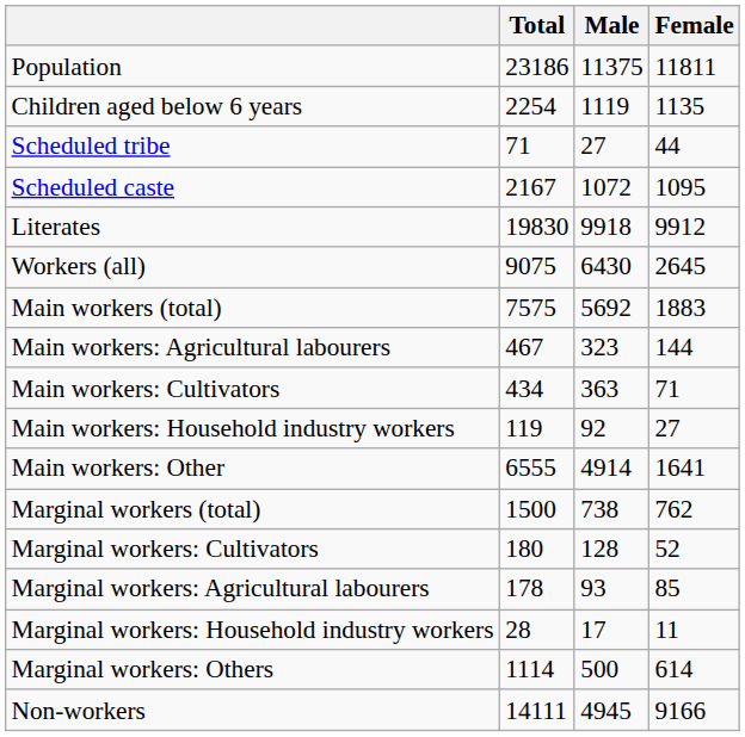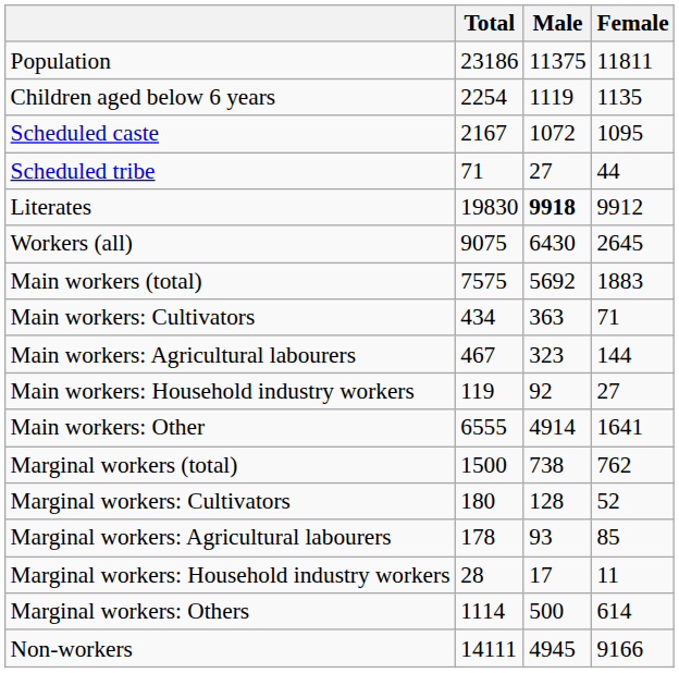 <table class="wikitable sortable">
 <tr>
 <th></th>
 <th>Total</th>
 <th>Male</th>
 <th>Female</th>
 </tr>
 <tr>
 <td>Population</td>
 <td>23186</td>
 <td>11375</td>
 <td>11811</td>
 </tr>
 <tr>
 <td>Children aged below 6 years</td>
 <td>2254</td>
 <td>1119</td>
 <td>1135</td>
 </tr>
 <tr>
+<td><a href='#'>Scheduled caste</a></td>
+<td>2167</td>
+<td>1072</td>
+<td>1095</td>
+</tr>
+<tr>
 <td><a href='#'>Scheduled tribe</a></td>
 <td>71</td>
 <td>27</td>
 <td>44</td>
 </tr>
 <tr>
-<td><a href='#'>Scheduled caste</a></td>
-<td>2167</td>
-<td>1072</td>
-<td>1095</td>
-</tr>
-<tr>
 <td>Literates</td>
 <td>19830</td>
-<td>9918</td>
+<td><strong>9918</strong></td>
 <td>9912</td>
 </tr>
 <tr>
 <td>Workers (all)</td>
 <td>9075</td>
 <td>6430</td>
 <td>2645</td>
 </tr>
 <tr>
 <td>Main workers (total)</td>
 <td>7575</td>
 <td>5692</td>
 <td>1883</td>
 </tr>
 <tr>
+<td>Main workers: Cultivators</td>
+<td>434</td>
+<td>363</td>
+<td>71</td>
+</tr>
+<tr>
 <td>Main workers: Agricultural labourers</td>
 <td>467</td>
 <td>323</td>
 <td>144</td>
-</tr>
-<tr>
-<td>Main workers: Cultivators</td>
-<td>434</td>
-<td>363</td>
-<td>71</td>
 </tr>
 <tr>
 <td>Main workers: Household industry workers</td>
 <td>119</td>
 <td>92</td>
 <td>27</td>
 </tr>
 <tr>
 <td>Main workers: Other</td>
 <td>6555</td>
 <td>4914</td>
 <td>1641</td>
 </tr>
 <tr>
 <td>Marginal workers (total)</td>
 <td>1500</td>
 <td>738</td>
 <td>762</td>
 </tr>
 <tr>
 <td>Marginal workers: Cultivators</td>
 <td>180</td>
 <td>128</td>
 <td>52</td>
 </tr>
 <tr>
 <td>Marginal workers: Agricultural labourers</td>
 <td>178</td>
 <td>93</td>
 <td>85</td>
 </tr>
 <tr>
 <td>Marginal workers: Household industry workers</td>
 <td>28</td>
 <td>17</td>
 <td>11</td>
 </tr>
 <tr>
 <td>Marginal workers: Others</td>
 <td>1114</td>
 <td>500</td>
 <td>614</td>
 </tr>
 <tr>
 <td>Non-workers</td>
 <td>14111</td>
 <td>4945</td>
 <td>9166</td>
 </tr>
 </table>
